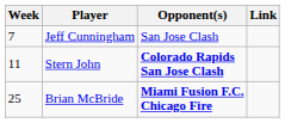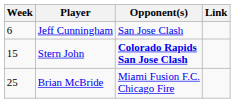 <table class=wikitable>
 <tr>
 <th>Week</th>
 <th>Player</th>
 <th>Opponent(s)</th>
 <th>Link</th>
 </tr>
 <tr>
-<td>7</td>
+<td>6</td>
 <td> <a href='#'>Jeff Cunningham</a></td>
 <td><a href='#'>San Jose Clash</a></td>
 <td></td>
 </tr>
 <tr>
-<td>11</td>
+<td>15</td>
 <td> <a href='#'>Stern John</a></td>
 <td><strong><a href='#'>Colorado Rapids</a><br><a href='#'>San Jose Clash</a></strong></td>
 <td></td>
 </tr>
 <tr>
 <td>25</td>
 <td> <a href='#'>Brian McBride</a></td>
-<td><strong><a href='#'>Miami Fusion F.C.</a><br><a href='#'>Chicago Fire</a></strong></td>
+<td><a href='#'>Miami Fusion F.C.</a><br><a href='#'>Chicago Fire</a></td>
 <td></td>
 </tr>
 </table>
